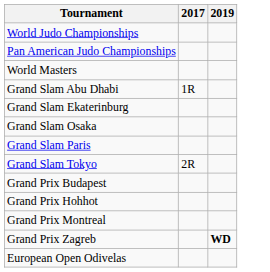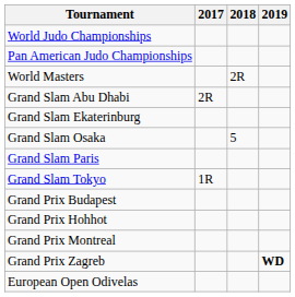 <table class="wikitable mw-collapsible">
 <tr>
 <th>Tournament</th>
 <th>2017</th>
+<th>2018</th>
 <th>2019</th>
 </tr>
 <tr>
 <td><a href='#'>World Judo Championships</a></td>
+<td></td>
 <td></td>
 <td></td>
 </tr>
 <tr>
 <td><a href='#'>Pan American Judo Championships</a></td>
 <td></td>
 <td></td>
+<td></td>
 </tr>
 <tr>
 <td>World Masters</td>
 <td></td>
+<td>2R</td>
 <td></td>
 </tr>
 <tr>
 <td>Grand Slam Abu Dhabi</td>
-<td>1R</td>
+<td>2R</td>
+<td></td>
 <td></td>
 </tr>
 <tr>
 <td>Grand Slam Ekaterinburg</td>
 <td></td>
 <td></td>
+<td></td>
 </tr>
 <tr>
 <td>Grand Slam Osaka</td>
 <td></td>
+<td>5</td>
 <td></td>
 </tr>
 <tr>
 <td><a href='#'>Grand Slam Paris</a></td>
 <td></td>
 <td></td>
+<td></td>
 </tr>
 <tr>
 <td><a href='#'>Grand Slam Tokyo</a></td>
-<td>2R</td>
+<td>1R</td>
+<td></td>
 <td></td>
 </tr>
 <tr>
 <td>Grand Prix Budapest</td>
+<td></td>
 <td></td>
 <td></td>
 </tr>
 <tr>
 <td>Grand Prix Hohhot</td>
 <td></td>
 <td></td>
+<td></td>
 </tr>
 <tr>
 <td>Grand Prix Montreal</td>
 <td></td>
 <td></td>
+<td></td>
 </tr>
 <tr>
 <td>Grand Prix Zagreb</td>
+<td></td>
 <td></td>
 <td><strong>WD</strong></td>
 </tr>
 <tr>
 <td>European Open Odivelas</td>
 <td></td>
 <td></td>
+<td></td>
 </tr>
 </table>
